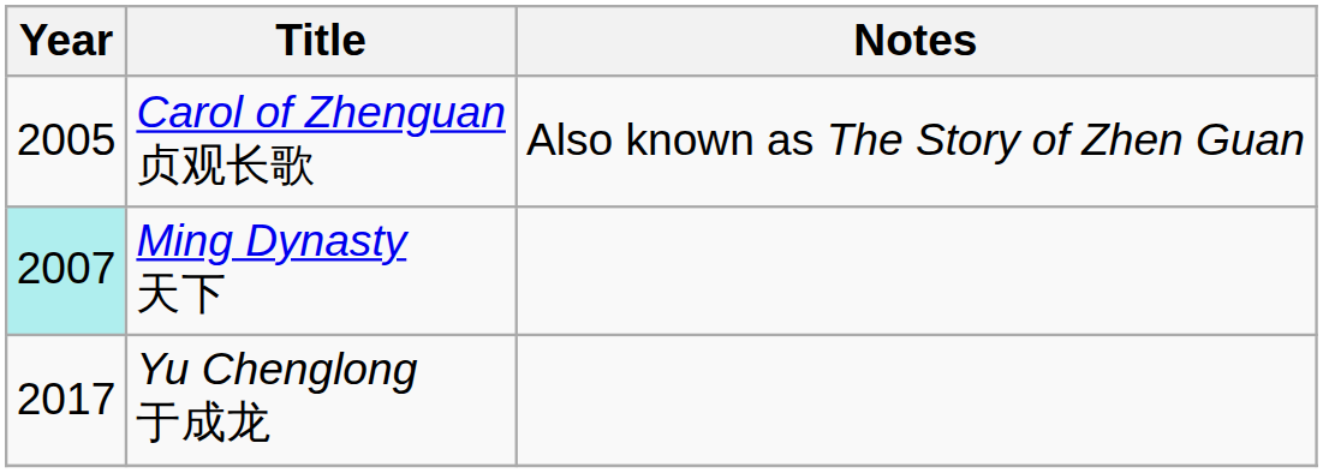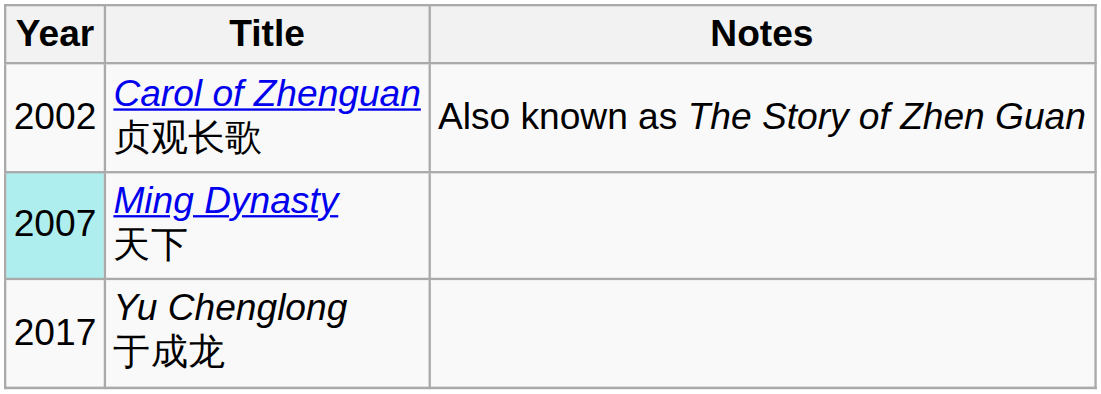 <table class="wikitable sortable">
 <tr>
 <th>Year</th>
 <th>Title</th>
 <th class="unsortable">Notes</th>
 </tr>
 <tr>
-<td>2005</td>
+<td>2002</td>
 <td><em><a href='#'>Carol of Zhenguan</a></em><br>贞观长歌</td>
 <td>Also known as <em>The Story of Zhen Guan</em></td>
 </tr>
 <tr>
 <td style="background: paleturquoise;">2007</td>
 <td><em><a href='#'>Ming Dynasty</a></em><br>天下</td>
 <td></td>
 </tr>
 <tr>
 <td>2017</td>
 <td><em>Yu Chenglong</em><br>于成龙</td>
 <td></td>
 </tr>
 <tr>
 </tr>
 </table>
